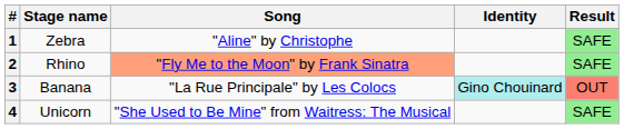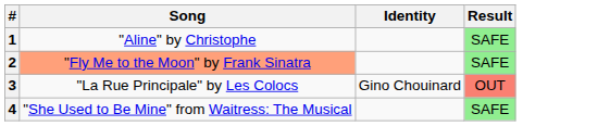 <table class="wikitable plainrowheaders" style="text-align: center;">
 <tr>
 <th>#</th>
-<th>Stage name</th>
 <th>Song</th>
 <th>Identity</th>
 <th>Result</th>
 </tr>
 <tr>
 <th>1</th>
-<td>Zebra</td>
 <td>"<a href='#'>Aline</a>" by <a href='#'>Christophe</a></td>
 <td></td>
 <td bgcolor="lightgreen">SAFE</td>
 </tr>
 <tr>
 <th>2</th>
-<td>Rhino</td>
 <td style="background: lightsalmon;">"<a href='#'>Fly Me to the Moon</a>" by <a href='#'>Frank Sinatra</a></td>
 <td></td>
 <td bgcolor="lightgreen">SAFE</td>
 </tr>
 <tr>
 <th>3</th>
-<td>Banana</td>
 <td>"La Rue Principale" by <a href='#'>Les Colocs</a></td>
-<td style="background: paleturquoise;">Gino Chouinard</td>
+<td>Gino Chouinard</td>
 <td bgcolor="salmon">OUT</td>
 </tr>
 <tr>
 <th>4</th>
-<td>Unicorn</td>
 <td>"<a href='#'>She Used to Be Mine</a>" from <a href='#'>Waitress: The Musical</a></td>
 <td></td>
 <td bgcolor="lightgreen">SAFE</td>
 </tr>
 </table>
